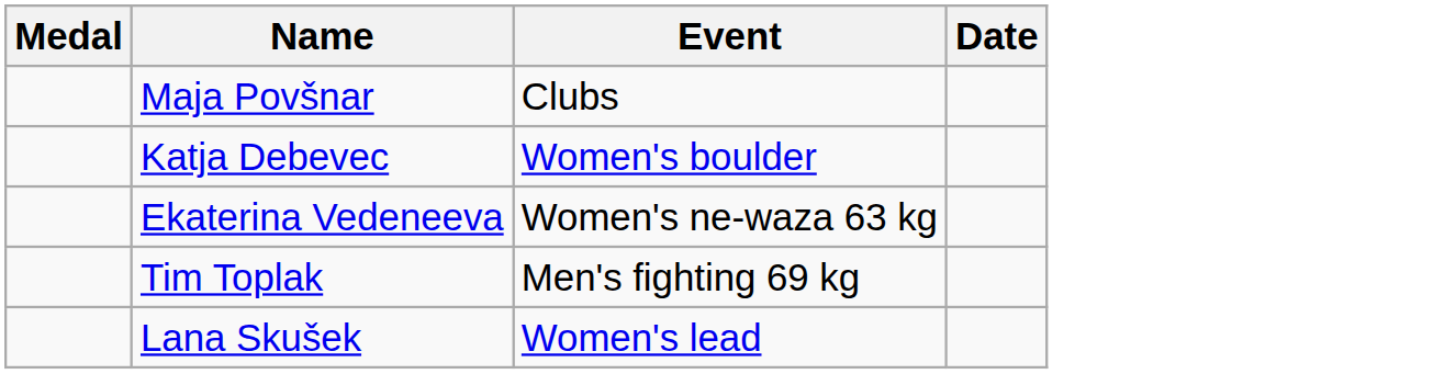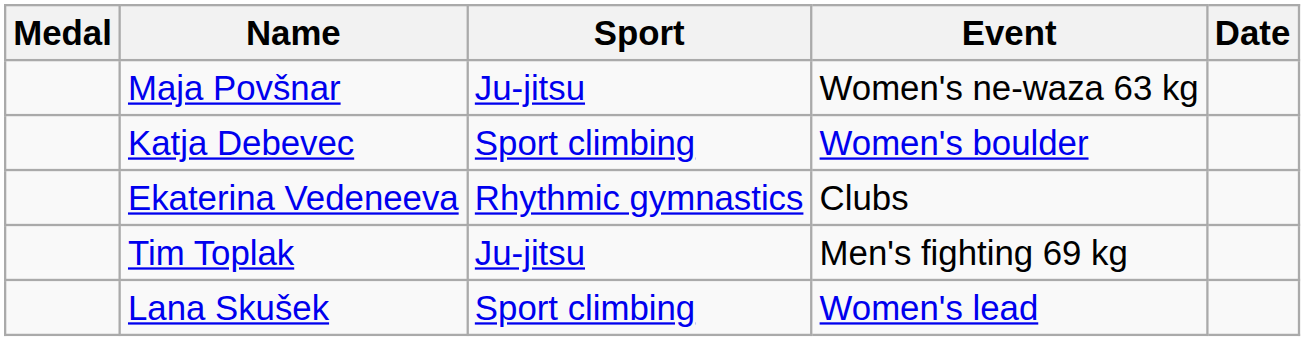 <table class="wikitable sortable" style="font-size: 95%;">
 <tr>
 <th>Medal</th>
 <th>Name</th>
+<th>Sport</th>
 <th>Event</th>
 <th>Date</th>
 </tr>
 <tr>
 <td></td>
 <td><a href='#'>Maja Povšnar</a></td>
-<td>Clubs</td>
+<td><a href='#'>Ju-jitsu</a></td>
+<td>Women's ne-waza 63 kg</td>
 <td></td>
 </tr>
 <tr>
 <td></td>
 <td><a href='#'>Katja Debevec</a></td>
+<td><a href='#'>Sport climbing</a></td>
 <td><a href='#'>Women's boulder</a></td>
 <td></td>
 </tr>
 <tr>
 <td></td>
 <td><a href='#'>Ekaterina Vedeneeva</a></td>
-<td>Women's ne-waza 63 kg</td>
+<td><a href='#'>Rhythmic gymnastics</a></td>
+<td>Clubs</td>
 <td></td>
 </tr>
 <tr>
 <td></td>
 <td><a href='#'>Tim Toplak</a></td>
+<td><a href='#'>Ju-jitsu</a></td>
 <td>Men's fighting 69 kg</td>
 <td></td>
 </tr>
 <tr>
 <td></td>
 <td><a href='#'>Lana Skušek</a></td>
+<td><a href='#'>Sport climbing</a></td>
 <td><a href='#'>Women's lead</a></td>
 <td></td>
 </tr>
 </table>
